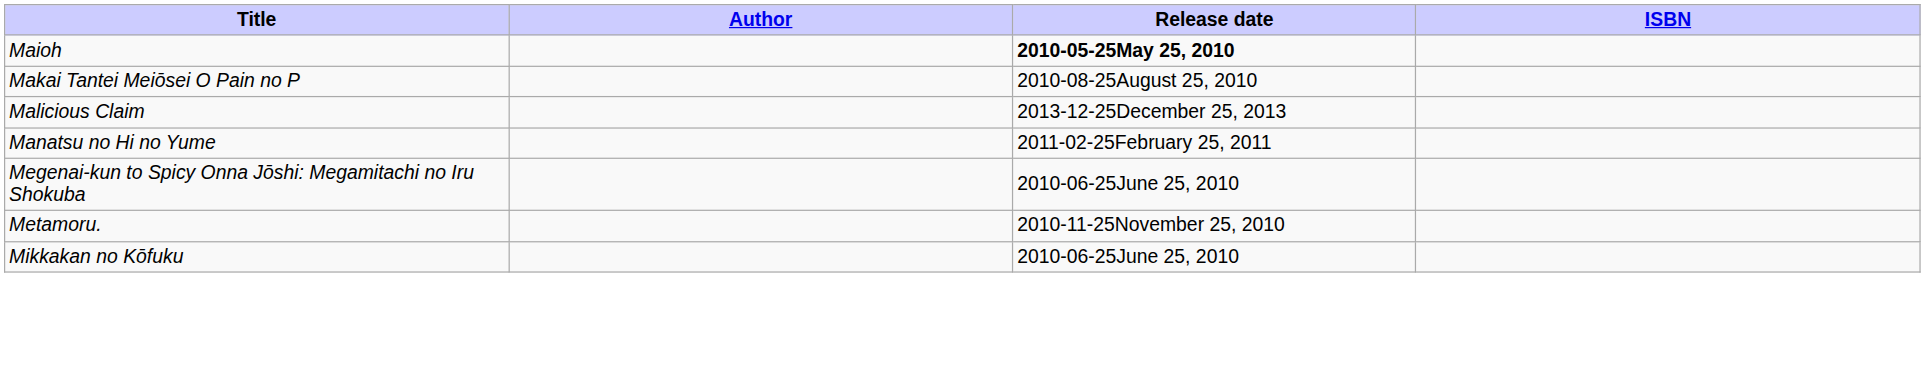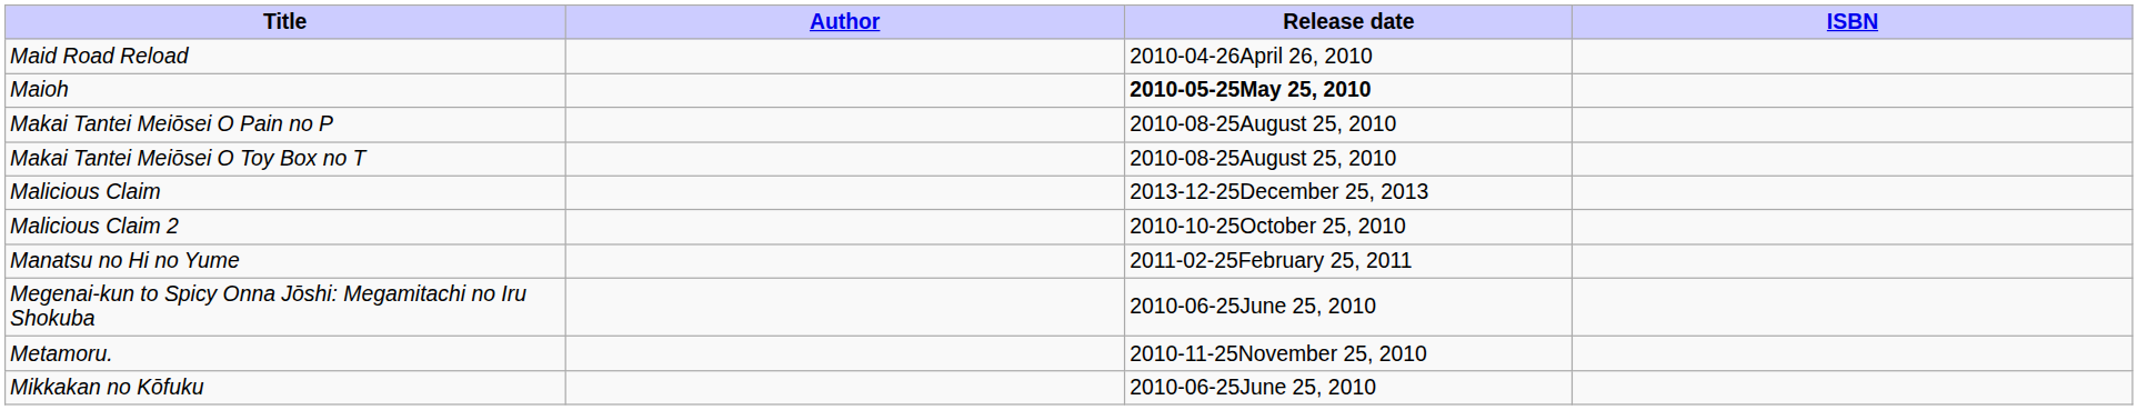 <table class="wikitable" style="width: 100%;">
 <tr>
 <th width=25% style="background:#ccf;">Title</th>
 <th width=25% style="background:#ccf;"><a href='#'>Author</a></th>
 <th width=20% style="background:#ccf;">Release date</th>
 <th width=25% style="background:#ccf;"><a href='#'>ISBN</a></th>
+</tr>
+<tr>
+<td><em>Maid Road Reload</em></td>
+<td></td>
+<td><span>2010-04-26</span>April 26, 2010</td>
+<td></td>
 </tr>
 <tr>
 <td><em>Maioh</em></td>
 <td></td>
 <td><strong><span>2010-05-25</span>May 25, 2010</strong></td>
 <td></td>
 </tr>
 <tr>
 <td><em>Makai Tantei Meiōsei O Pain no P</em></td>
 <td></td>
 <td><span>2010-08-25</span>August 25, 2010</td>
 <td></td>
 </tr>
 <tr>
+<td><em>Makai Tantei Meiōsei O Toy Box no T</em></td>
+<td></td>
+<td><span>2010-08-25</span>August 25, 2010</td>
+<td></td>
+</tr>
+<tr>
 <td><em>Malicious Claim</em></td>
 <td></td>
 <td><span>2013-12-25</span>December 25, 2013</td>
+<td></td>
+</tr>
+<tr>
+<td><em>Malicious Claim 2</em></td>
+<td></td>
+<td><span>2010-10-25</span>October 25, 2010</td>
 <td></td>
 </tr>
 <tr>
 <td><em>Manatsu no Hi no Yume</em></td>
 <td></td>
 <td><span>2011-02-25</span>February 25, 2011</td>
 <td></td>
 </tr>
 <tr>
 <td><em>Megenai-kun to Spicy Onna Jōshi: Megamitachi no Iru Shokuba</em></td>
 <td></td>
 <td><span>2010-06-25</span>June 25, 2010</td>
 <td></td>
 </tr>
 <tr>
 <td><em>Metamoru.</em></td>
 <td></td>
 <td><span>2010-11-25</span>November 25, 2010</td>
 <td></td>
 </tr>
 <tr>
 <td><em>Mikkakan no Kōfuku</em></td>
 <td></td>
 <td><span>2010-06-25</span>June 25, 2010</td>
 <td></td>
 </tr>
 </table>
